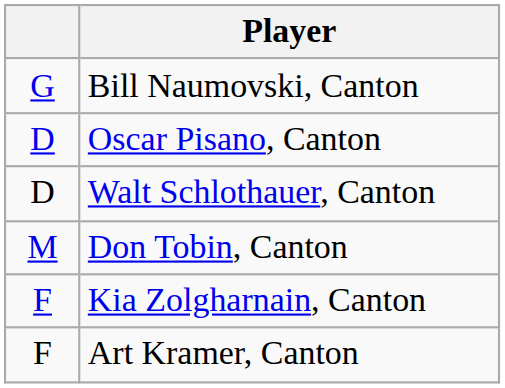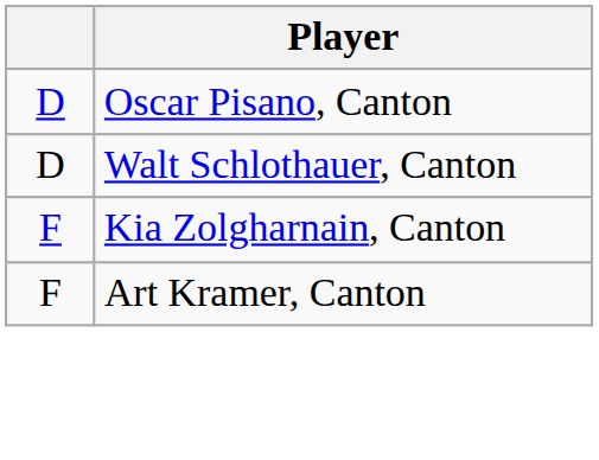 <table class="wikitable">
 <tr>
 <th width=28></th>
 <th width=190>Player</th>
-</tr>
-<tr>
-<td align=center><a href='#'>G</a></td>
-<td>Bill Naumovski, Canton</td>
 </tr>
 <tr>
 <td align=center><a href='#'>D</a></td>
 <td><a href='#'>Oscar Pisano</a>, Canton</td>
 </tr>
 <tr>
 <td align=center>D</td>
 <td><a href='#'>Walt Schlothauer</a>, Canton</td>
 </tr>
 <tr>
-<td align=center><a href='#'>M</a></td>
-<td><a href='#'>Don Tobin</a>, Canton</td>
-</tr>
-<tr>
 <td align=center><a href='#'>F</a></td>
 <td><a href='#'>Kia Zolgharnain</a>, Canton</td>
 </tr>
 <tr>
 <td align=center>F</td>
 <td>Art Kramer, Canton</td>
 </tr>
 </table>
